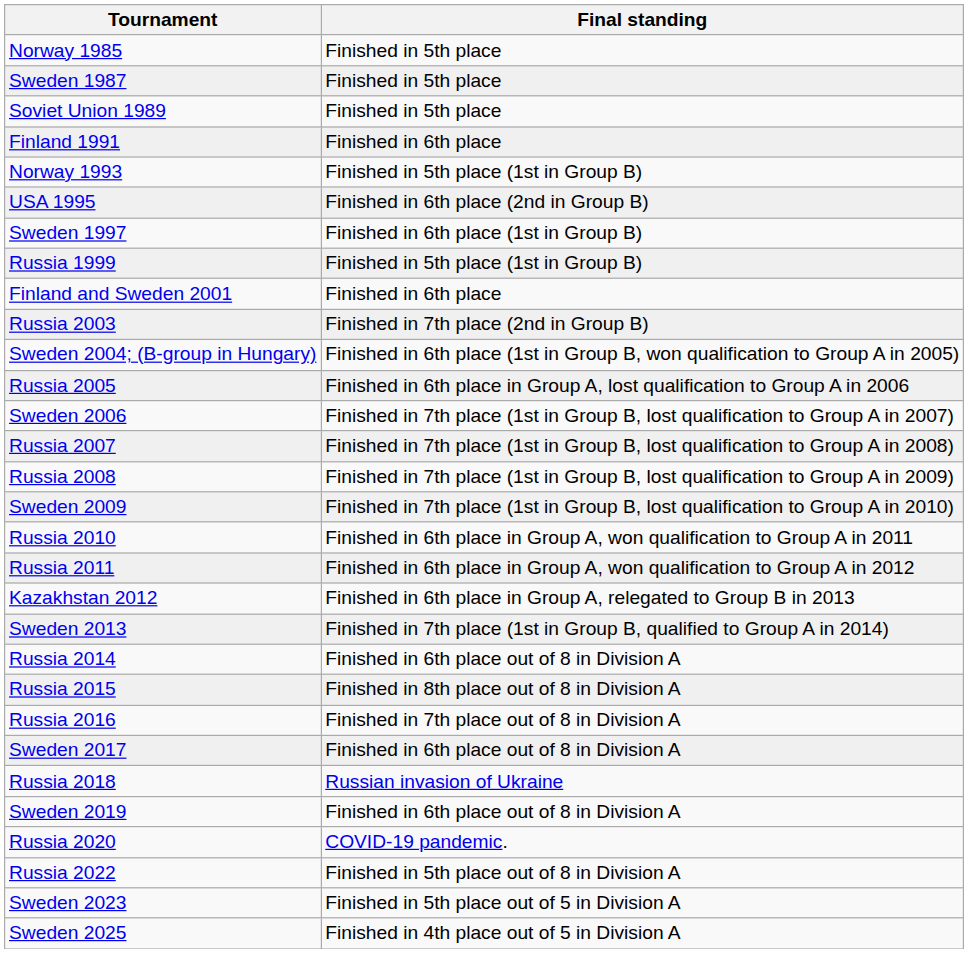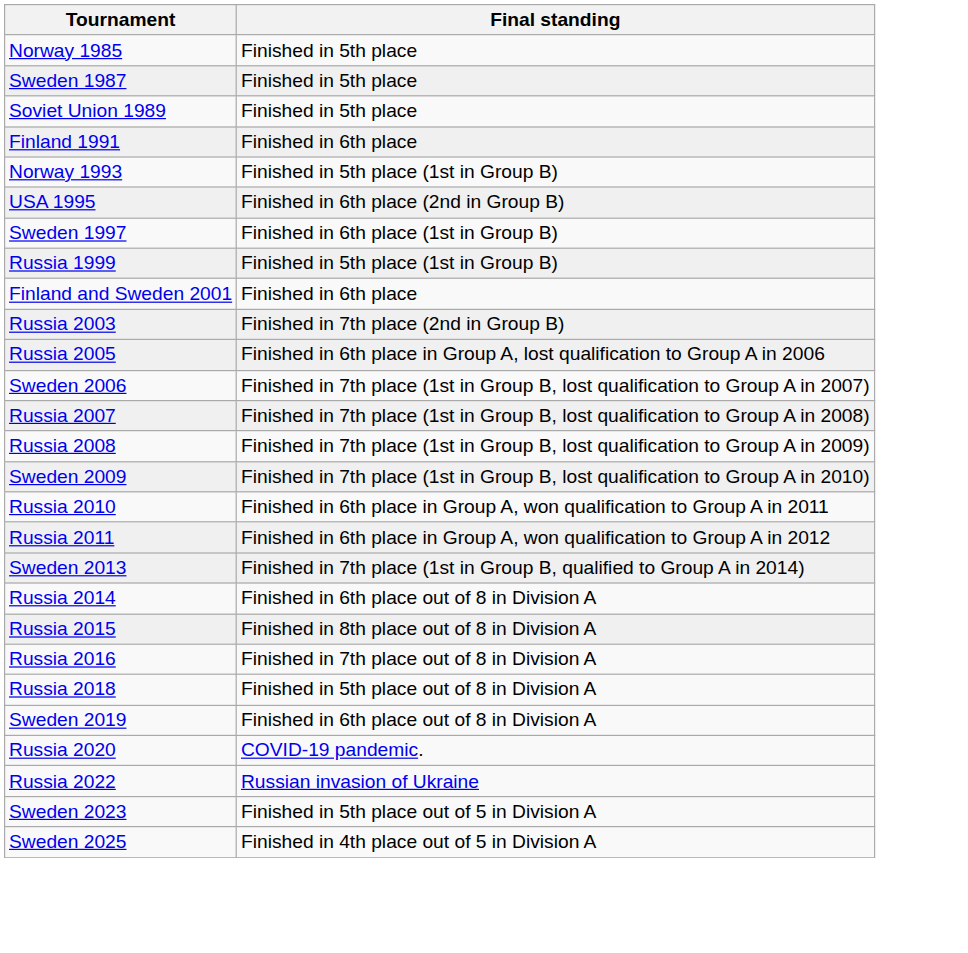 <table class=wikitable>
 <tr>
 <th>Tournament</th>
 <th>Final standing</th>
 </tr>
 <tr>
 <td><a href='#'>Norway 1985</a></td>
 <td>Finished in 5th place</td>
 </tr>
 <tr bgcolor=#f0f0f0>
 <td><a href='#'>Sweden 1987</a></td>
 <td>Finished in 5th place</td>
 </tr>
 <tr>
 <td><a href='#'>Soviet Union 1989</a></td>
 <td>Finished in 5th place</td>
 </tr>
 <tr bgcolor=#f0f0f0>
 <td><a href='#'>Finland 1991</a></td>
 <td>Finished in 6th place</td>
 </tr>
 <tr>
 <td><a href='#'>Norway 1993</a></td>
 <td>Finished in 5th place (1st in Group B)</td>
 </tr>
 <tr bgcolor=#f0f0f0>
 <td><a href='#'>USA 1995</a></td>
 <td>Finished in 6th place (2nd in Group B)</td>
 </tr>
 <tr>
 <td><a href='#'>Sweden 1997</a></td>
 <td>Finished in 6th place (1st in Group B)</td>
 </tr>
 <tr bgcolor=#f0f0f0>
 <td><a href='#'>Russia 1999</a></td>
 <td>Finished in 5th place (1st in Group B)</td>
 </tr>
 <tr>
 <td><a href='#'>Finland and Sweden 2001</a></td>
 <td>Finished in 6th place</td>
 </tr>
 <tr bgcolor=#f0f0f0>
 <td><a href='#'>Russia 2003</a></td>
 <td>Finished in 7th place (2nd in Group B)</td>
 </tr>
-<tr>
-<td><a href='#'>Sweden 2004; (B-group in Hungary)</a></td>
-<td>Finished in 6th place (1st in Group B, won qualification to Group A in 2005)</td>
-</tr>
 <tr bgcolor=#f0f0f0>
 <td><a href='#'>Russia 2005</a></td>
 <td>Finished in 6th place in Group A, lost qualification to Group A in 2006</td>
 </tr>
 <tr>
 <td><a href='#'>Sweden 2006</a></td>
 <td>Finished in 7th place (1st in Group B, lost qualification to Group A in 2007)</td>
 </tr>
 <tr bgcolor=#f0f0f0>
 <td><a href='#'>Russia 2007</a></td>
 <td>Finished in 7th place (1st in Group B, lost qualification to Group A in 2008)</td>
 </tr>
 <tr>
 <td><a href='#'>Russia 2008</a></td>
 <td>Finished in 7th place (1st in Group B, lost qualification to Group A in 2009)</td>
 </tr>
 <tr bgcolor=#f0f0f0>
 <td><a href='#'>Sweden 2009</a></td>
 <td>Finished in 7th place (1st in Group B, lost qualification to Group A in 2010)</td>
 </tr>
 <tr>
 <td><a href='#'>Russia 2010</a></td>
 <td>Finished in 6th place in Group A, won qualification to Group A in 2011</td>
 </tr>
 <tr bgcolor=#f0f0f0>
 <td><a href='#'>Russia 2011</a></td>
 <td>Finished in 6th place in Group A, won qualification to Group A in 2012</td>
 </tr>
-<tr>
-<td><a href='#'>Kazakhstan 2012</a></td>
-<td>Finished in 6th place in Group A, relegated to Group B in 2013</td>
-</tr>
 <tr bgcolor=#f0f0f0>
 <td><a href='#'>Sweden 2013</a></td>
 <td>Finished in 7th place (1st in Group B, qualified to Group A in 2014)</td>
 </tr>
 <tr>
 <td><a href='#'>Russia 2014</a></td>
 <td>Finished in 6th place out of 8 in Division A</td>
 </tr>
 <tr bgcolor=#f0f0f0>
 <td><a href='#'>Russia 2015</a></td>
 <td>Finished in 8th place out of 8 in Division A</td>
 </tr>
 <tr>
 <td><a href='#'>Russia 2016</a></td>
 <td>Finished in 7th place out of 8 in Division A</td>
 </tr>
-<tr bgcolor=#f0f0f0>
-<td><a href='#'>Sweden 2017</a></td>
-<td>Finished in 6th place out of 8 in Division A</td>
-</tr>
 <tr>
 <td><a href='#'>Russia 2018</a></td>
-<td><a href='#'>Russian invasion of Ukraine</a></td>
+<td>Finished in 5th place out of 8 in Division A</td>
 </tr>
 <tr>
 <td><a href='#'>Sweden 2019</a></td>
 <td>Finished in 6th place out of 8 in Division A</td>
 </tr>
 <tr>
 <td><a href='#'>Russia 2020</a></td>
 <td><a href='#'>COVID-19 pandemic</a>.</td>
 </tr>
 <tr>
 <td><a href='#'>Russia 2022</a></td>
-<td>Finished in 5th place out of 8 in Division A</td>
+<td><a href='#'>Russian invasion of Ukraine</a></td>
 </tr>
 <tr>
 <td><a href='#'>Sweden 2023</a></td>
 <td>Finished in 5th place out of 5 in Division A</td>
 </tr>
 <tr>
 <td><a href='#'>Sweden 2025</a></td>
 <td>Finished in 4th place out of 5 in Division A</td>
 </tr>
 </table>
